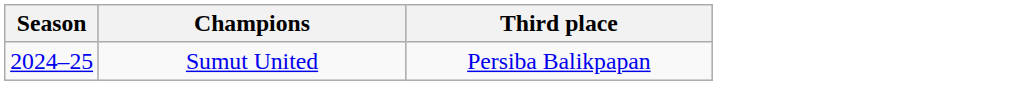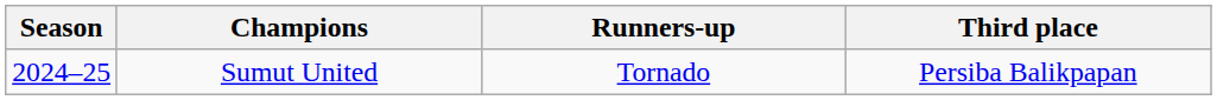 <table class="wikitable">
 <tr>
 <th>Season</th>
 <th width="200">Champions</th>
+<th width="200">Runners-up</th>
 <th width="200">Third place</th>
 </tr>
 <tr align="center">
 <td><a href='#'>2024–25</a></td>
 <td><a href='#'>Sumut United</a></td>
+<td><a href='#'>Tornado</a></td>
 <td><a href='#'>Persiba Balikpapan</a></td>
 </tr>
 </table>
